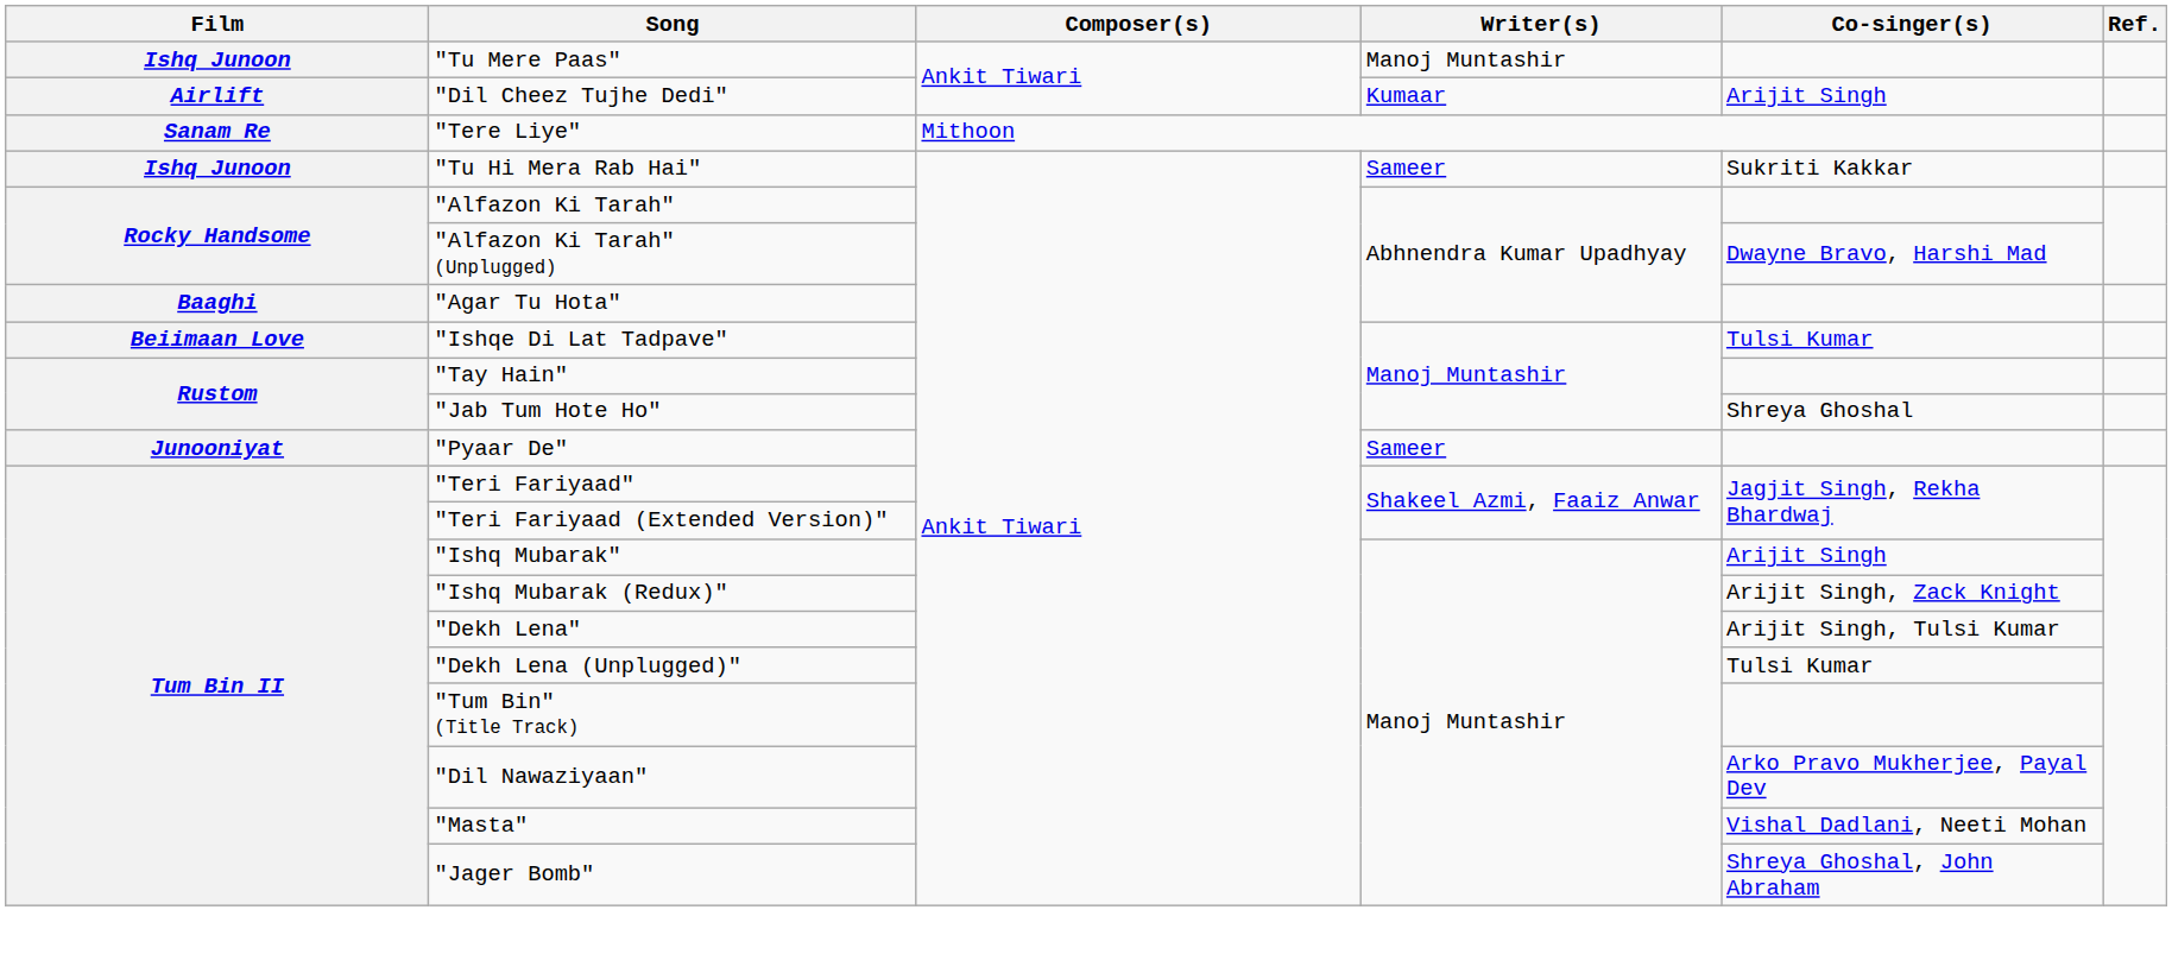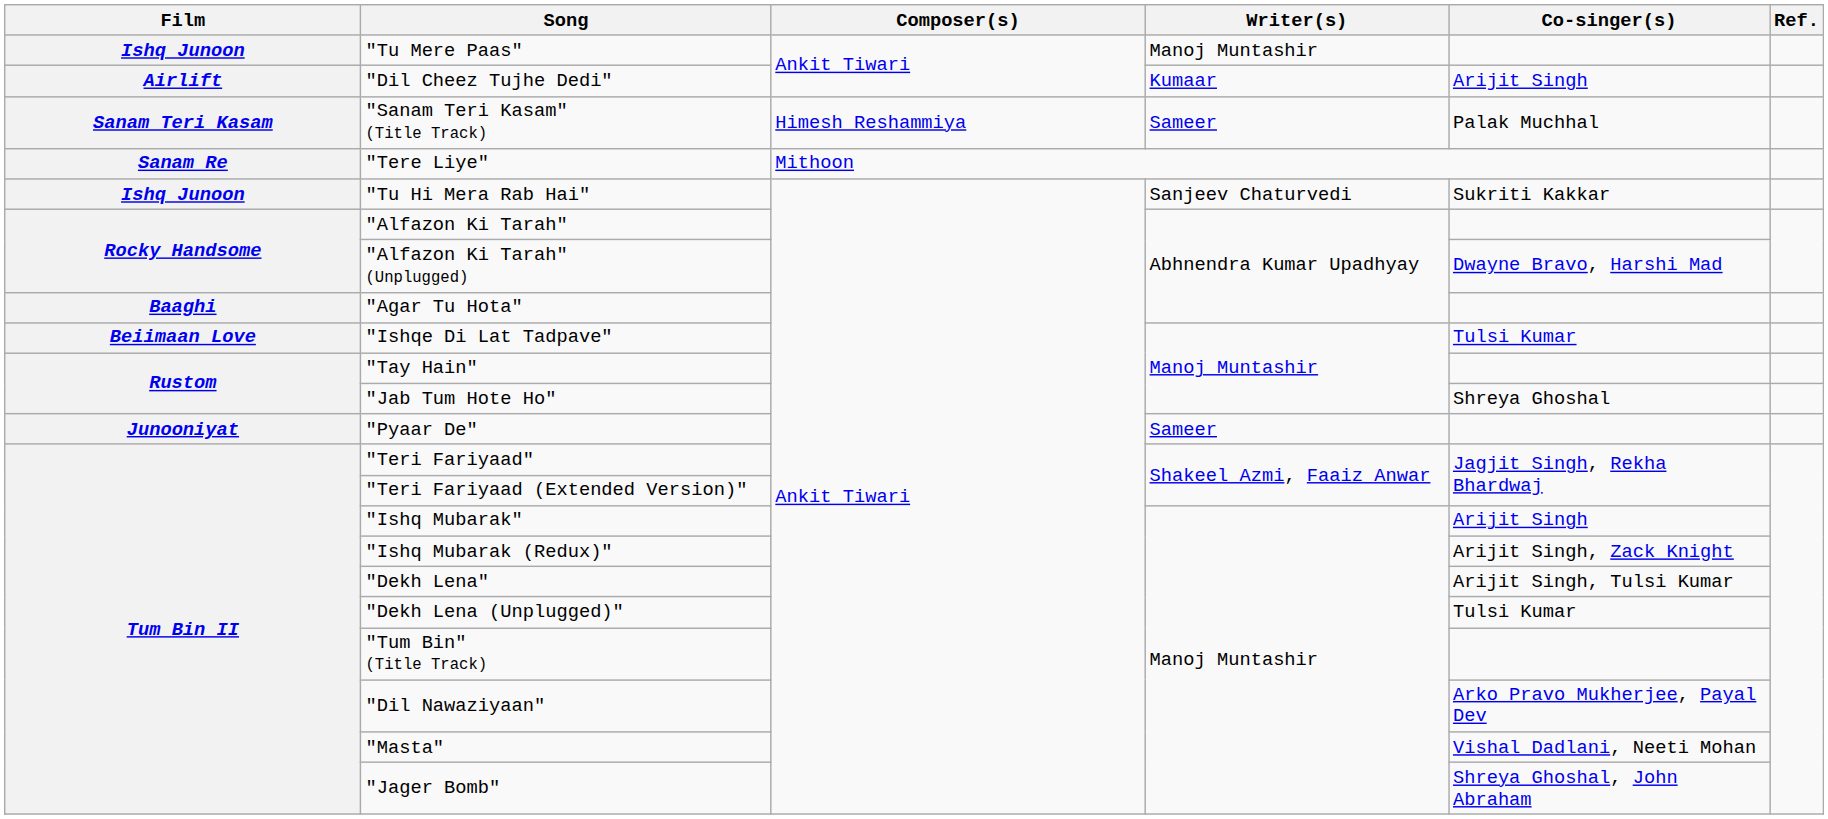 <table class="wikitable plainrowheaders" width="100%" textcolor:#000;">
 <tr>
 <th scope="col" width=20%><strong>Film</strong></th>
 <th scope="col" width=23%><strong>Song</strong></th>
 <th scope="col" width=21%><strong>Composer(s)</strong></th>
 <th scope="col" width=17%><strong>Writer(s)</strong></th>
 <th scope="col" width=18%><strong>Co-singer(s)</strong></th>
 <th scope="col" width=1%><strong>Ref.</strong></th>
 </tr>
 <tr>
 <th scope="row"><em><a href='#'>Ishq Junoon</a></em></th>
 <td>"Tu Mere Paas"</td>
 <td rowspan="2"><a href='#'>Ankit Tiwari</a></td>
 <td>Manoj Muntashir</td>
 <td></td>
 <td></td>
 </tr>
 <tr>
 <th scope="row"><em><a href='#'>Airlift</a></em></th>
 <td>"Dil Cheez Tujhe Dedi"</td>
 <td><a href='#'>Kumaar</a></td>
 <td><a href='#'>Arijit Singh</a></td>
 <td></td>
 </tr>
 <tr>
+<th scope="row"><em><a href='#'>Sanam Teri Kasam</a></em></th>
+<td>"Sanam Teri Kasam"<br><small>(Title Track)</small></td>
+<td><a href='#'>Himesh Reshammiya</a></td>
+<td><a href='#'>Sameer</a></td>
+<td>Palak Muchhal</td>
+<td></td>
+</tr>
+<tr>
 <th scope="row"><em><a href='#'>Sanam Re</a></em></th>
 <td>"Tere Liye"</td>
 <td colspan="3"><a href='#'>Mithoon</a></td>
 <td></td>
 </tr>
 <tr>
 <th scope="row"><em><a href='#'>Ishq Junoon</a></em></th>
 <td>"Tu Hi Mera Rab Hai"</td>
 <td rowspan="19"><a href='#'>Ankit Tiwari</a></td>
-<td><a href='#'>Sameer</a></td>
+<td>Sanjeev Chaturvedi</td>
 <td>Sukriti Kakkar</td>
 <td></td>
 </tr>
 <tr>
 <th scope="row" rowspan="2"><em><a href='#'>Rocky Handsome</a></em></th>
 <td>"Alfazon Ki Tarah"</td>
 <td rowspan="3">Abhnendra Kumar Upadhyay</td>
 <td></td>
 <td rowspan="2"></td>
 </tr>
 <tr>
 <td>"Alfazon Ki Tarah"<br><small>(Unplugged)</small></td>
 <td><a href='#'>Dwayne Bravo</a>, <a href='#'>Harshi Mad</a></td>
 </tr>
 <tr>
 <th scope="row"><em><a href='#'>Baaghi</a></em></th>
 <td>"Agar Tu Hota"</td>
 <td></td>
 <td></td>
 </tr>
 <tr>
 <th scope="row"><em><a href='#'>Beiimaan Love</a></em></th>
 <td>"Ishqe Di Lat Tadpave"</td>
 <td rowspan=3><a href='#'>Manoj Muntashir</a></td>
 <td><a href='#'>Tulsi Kumar</a></td>
 <td></td>
 </tr>
 <tr>
 <th scope="row" rowspan="2"><em><a href='#'>Rustom</a></em></th>
 <td>"Tay Hain"</td>
 <td></td>
 <td></td>
 </tr>
 <tr>
 <td>"Jab Tum Hote Ho"</td>
 <td>Shreya Ghoshal</td>
 <td></td>
 </tr>
 <tr>
 <th scope="row"><em><a href='#'>Junooniyat</a></em></th>
 <td>"Pyaar De"</td>
 <td><a href='#'>Sameer</a></td>
 <td></td>
 <td></td>
 </tr>
 <tr>
 <th scope="row" rowspan=10><em><a href='#'>Tum Bin II</a></em></th>
 <td>"Teri Fariyaad"</td>
 <td rowspan="2"><a href='#'>Shakeel Azmi</a>, <a href='#'>Faaiz Anwar</a></td>
 <td rowspan="2"><a href='#'>Jagjit Singh</a>, <a href='#'>Rekha Bhardwaj</a></td>
 <td rowspan=10></td>
 </tr>
 <tr>
 <td>"Teri Fariyaad (Extended Version)"</td>
 </tr>
 <tr>
 <td>"Ishq Mubarak"</td>
 <td rowspan="8">Manoj Muntashir</td>
 <td><a href='#'>Arijit Singh</a></td>
 </tr>
 <tr>
 <td>"Ishq Mubarak (Redux)"</td>
 <td>Arijit Singh, <a href='#'>Zack Knight</a></td>
 </tr>
 <tr>
 <td>"Dekh Lena"</td>
 <td>Arijit Singh, Tulsi Kumar</td>
 </tr>
 <tr>
 <td>"Dekh Lena (Unplugged)"</td>
 <td>Tulsi Kumar</td>
 </tr>
 <tr>
 <td>"Tum Bin"<br><small>(Title Track)</small></td>
 <td></td>
 </tr>
 <tr>
 <td>"Dil Nawaziyaan"</td>
 <td><a href='#'>Arko Pravo Mukherjee</a>, <a href='#'>Payal Dev</a></td>
 </tr>
 <tr>
 <td>"Masta"</td>
 <td><a href='#'>Vishal Dadlani</a>, Neeti Mohan</td>
 </tr>
 <tr>
 <td>"Jager Bomb"</td>
 <td><a href='#'>Shreya Ghoshal</a>, <a href='#'>John Abraham</a></td>
 </tr>
 </table>
